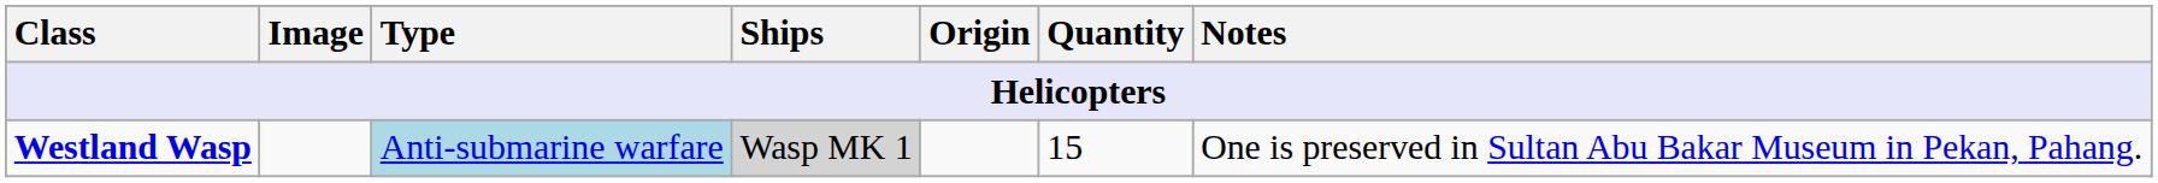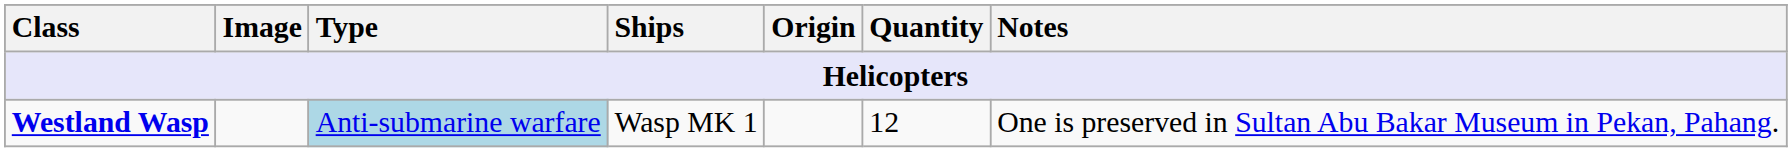 <table class="wikitable">
 <tr>
 <th style="text-align: left;">Class</th>
 <th style="text-align: left;">Image</th>
 <th style="text-align: left;">Type</th>
 <th style="text-align: left;">Ships</th>
 <th style="text-align: left;">Origin</th>
 <th style="text-align: left;">Quantity</th>
 <th style="text-align: left;">Notes</th>
 </tr>
 <tr>
 <th colspan="7" style="background: lavender;">Helicopters</th>
 </tr>
 <tr>
 <td><strong><a href='#'>Westland Wasp</a></strong></td>
 <td></td>
 <td style="background: lightblue;"><a href='#'>Anti-submarine warfare</a></td>
-<td style="background: lightgrey;">Wasp MK 1</td>
+<td>Wasp MK 1</td>
 <td></td>
-<td>15</td>
+<td>12</td>
 <td>One is preserved in <a href='#'>Sultan Abu Bakar Museum in Pekan, Pahang</a>.</td>
 </tr>
 </table>
